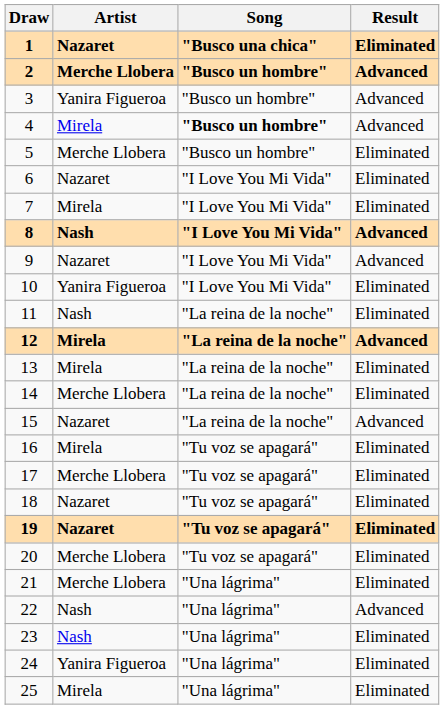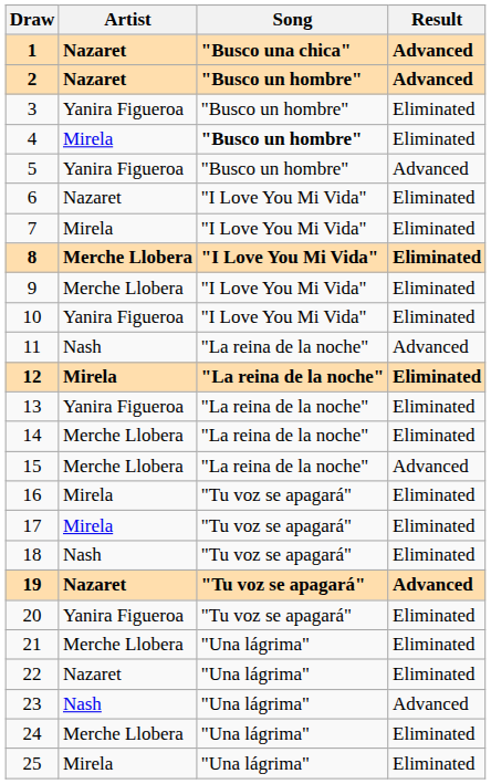 <table class="sortable wikitable" style="margin: 1em auto 1em auto; text-align:center;">
 <tr>
 <th>Draw</th>
 <th>Artist</th>
 <th>Song</th>
 <th>Result</th>
 </tr>
 <tr style="font-weight:bold; background:navajowhite;">
 <td>1</td>
 <td align="left">Nazaret</td>
 <td align="left">"Busco una chica"</td>
-<td align="left">Eliminated</td>
+<td align="left">Advanced</td>
 </tr>
 <tr style="font-weight:bold; background:navajowhite;">
 <td>2</td>
-<td align="left">Merche Llobera</td>
+<td align="left">Nazaret</td>
 <td align="left">"Busco un hombre"</td>
 <td align="left">Advanced</td>
 </tr>
 <tr>
 <td>3</td>
 <td align="left">Yanira Figueroa</td>
 <td align="left">"Busco un hombre"</td>
-<td align="left">Advanced</td>
+<td align="left">Eliminated</td>
 </tr>
 <tr>
 <td>4</td>
 <td align="left"><a href='#'>Mirela</a></td>
 <td align="left"><strong>"Busco un hombre"</strong></td>
-<td align="left">Advanced</td>
+<td align="left">Eliminated</td>
 </tr>
 <tr>
 <td>5</td>
-<td align="left">Merche Llobera</td>
+<td align="left">Yanira Figueroa</td>
 <td align="left">"Busco un hombre"</td>
-<td align="left">Eliminated</td>
+<td align="left">Advanced</td>
 </tr>
 <tr>
 <td>6</td>
 <td align="left">Nazaret</td>
 <td align="left">"I Love You Mi Vida"</td>
 <td align="left">Eliminated</td>
 </tr>
 <tr>
 <td>7</td>
 <td align="left">Mirela</td>
 <td align="left">"I Love You Mi Vida"</td>
 <td align="left">Eliminated</td>
 </tr>
 <tr style="font-weight:bold; background:navajowhite;">
 <td>8</td>
-<td align="left">Nash</td>
+<td align="left">Merche Llobera</td>
 <td align="left">"I Love You Mi Vida"</td>
-<td align="left">Advanced</td>
+<td align="left">Eliminated</td>
 </tr>
 <tr>
 <td>9</td>
-<td align="left">Nazaret</td>
+<td align="left">Merche Llobera</td>
 <td align="left">"I Love You Mi Vida"</td>
-<td align="left">Advanced</td>
+<td align="left">Eliminated</td>
 </tr>
 <tr>
 <td>10</td>
 <td align="left">Yanira Figueroa</td>
 <td align="left">"I Love You Mi Vida"</td>
 <td align="left">Eliminated</td>
 </tr>
 <tr>
 <td>11</td>
 <td align="left">Nash</td>
 <td align="left">"La reina de la noche"</td>
-<td align="left">Eliminated</td>
+<td align="left">Advanced</td>
 </tr>
 <tr style="font-weight:bold; background:navajowhite;">
 <td>12</td>
 <td align="left">Mirela</td>
 <td align="left">"La reina de la noche"</td>
-<td align="left">Advanced</td>
+<td align="left">Eliminated</td>
 </tr>
 <tr>
 <td>13</td>
-<td align="left">Mirela</td>
+<td align="left">Yanira Figueroa</td>
 <td align="left">"La reina de la noche"</td>
 <td align="left">Eliminated</td>
 </tr>
 <tr>
 <td>14</td>
 <td align="left">Merche Llobera</td>
 <td align="left">"La reina de la noche"</td>
 <td align="left">Eliminated</td>
 </tr>
 <tr>
 <td>15</td>
-<td align="left">Nazaret</td>
+<td align="left">Merche Llobera</td>
 <td align="left">"La reina de la noche"</td>
 <td align="left">Advanced</td>
 </tr>
 <tr>
 <td>16</td>
 <td align="left">Mirela</td>
 <td align="left">"Tu voz se apagará"</td>
 <td align="left">Eliminated</td>
 </tr>
 <tr>
 <td>17</td>
-<td align="left">Merche Llobera</td>
+<td align="left"><a href='#'>Mirela</a></td>
 <td align="left">"Tu voz se apagará"</td>
 <td align="left">Eliminated</td>
 </tr>
 <tr>
 <td>18</td>
-<td align="left">Nazaret</td>
+<td align="left">Nash</td>
 <td align="left">"Tu voz se apagará"</td>
 <td align="left">Eliminated</td>
 </tr>
 <tr style="font-weight:bold; background:navajowhite;">
 <td>19</td>
 <td align="left">Nazaret</td>
 <td align="left">"Tu voz se apagará"</td>
-<td align="left">Eliminated</td>
+<td align="left">Advanced</td>
 </tr>
 <tr>
 <td>20</td>
-<td align="left">Merche Llobera</td>
+<td align="left">Yanira Figueroa</td>
 <td align="left">"Tu voz se apagará"</td>
 <td align="left">Eliminated</td>
 </tr>
 <tr>
 <td>21</td>
 <td align="left">Merche Llobera</td>
 <td align="left">"Una lágrima"</td>
 <td align="left">Eliminated</td>
 </tr>
 <tr>
 <td>22</td>
-<td align="left">Nash</td>
+<td align="left">Nazaret</td>
 <td align="left">"Una lágrima"</td>
-<td align="left">Advanced</td>
+<td align="left">Eliminated</td>
 </tr>
 <tr>
 <td>23</td>
 <td align="left"><a href='#'>Nash</a></td>
 <td align="left">"Una lágrima"</td>
-<td align="left">Eliminated</td>
+<td align="left">Advanced</td>
 </tr>
 <tr>
 <td>24</td>
-<td align="left">Yanira Figueroa</td>
+<td align="left">Merche Llobera</td>
 <td align="left">"Una lágrima"</td>
 <td align="left">Eliminated</td>
 </tr>
 <tr>
 <td>25</td>
 <td align="left">Mirela</td>
 <td align="left">"Una lágrima"</td>
 <td align="left">Eliminated</td>
 </tr>
 </table>
